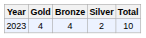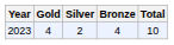 <table class="sortable wikitable" style="font-size: 90%;">
 <tr>
 <th>Year</th>
 <th>Gold</th>
+<th>Silver</th>
 <th>Bronze</th>
-<th>Silver</th>
 <th>Total</th>
 </tr>
 <tr style="background:#ECF2FF">
 <td align="center">2023</td>
 <td align="center">4</td>
+<td align="center">2</td>
 <td align="center">4</td>
-<td align="center">2</td>
 <td align="center">10</td>
 </tr>
 </table>
